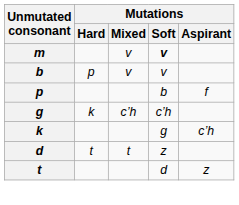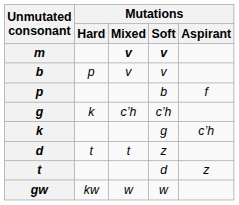 <table class="wikitable" style="text-align: center;">
 <tr>
 <th scope="col" rowspan="2">Unmutated<br> consonant</th>
 <th scope="col" colspan="4">Mutations</th>
 </tr>
 <tr>
 <th scope="col">Hard</th>
 <th scope="col">Mixed</th>
 <th scope="col">Soft</th>
 <th scope="col">Aspirant</th>
 </tr>
 <tr>
 <th scope="row"><em>m</em> </th>
 <td> </td>
-<td><em>v</em> </td>
+<td><strong><em>v</em> </strong></td>
 <td><strong><em>v</em> </strong></td>
 <td> </td>
 </tr>
 <tr>
 <th scope="row"><em>b</em> </th>
 <td><em>p</em> </td>
 <td><em>v</em> </td>
 <td><em>v</em> </td>
 <td> </td>
 </tr>
 <tr>
 <th scope="row"><em>p</em> </th>
 <td> </td>
 <td> </td>
 <td><em>b</em> </td>
 <td><em>f</em> </td>
 </tr>
 <tr>
 <th scope="row"><em>g</em> </th>
 <td><em>k</em> </td>
 <td><em>cʼh</em> </td>
 <td><em>cʼh</em> </td>
 <td> </td>
 </tr>
 <tr>
 <th scope="row"><em>k</em> </th>
 <td> </td>
 <td> </td>
 <td><em>g</em> </td>
 <td><em>cʼh</em> </td>
 </tr>
 <tr>
 <th><em>d</em> </th>
 <td><em>t</em> </td>
 <td><em>t</em> </td>
 <td><em>z</em> </td>
 <td> </td>
 </tr>
 <tr>
 <th><em>t</em> </th>
 <td> </td>
 <td> </td>
 <td><em>d</em> </td>
 <td><em>z</em> </td>
 </tr>
+<tr>
+<th><em>gw</em> </th>
+<td><em>kw</em> </td>
+<td><em>w</em> </td>
+<td><em>w</em> </td>
+<td> </td>
+</tr>
 </table>
